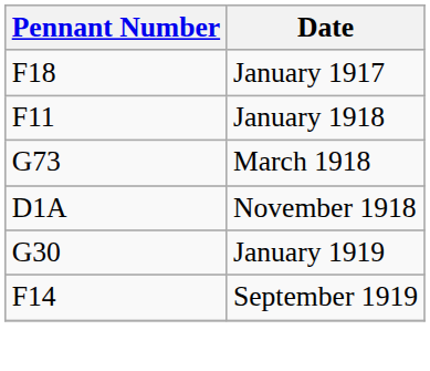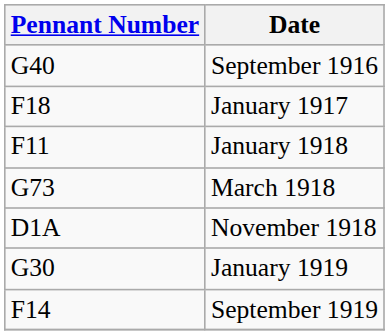 <table class="wikitable" style="text-align:left">
 <tr>
 <th><a href='#'>Pennant Number</a></th>
 <th>Date</th>
+</tr>
+<tr>
+<td>G40</td>
+<td>September 1916</td>
 </tr>
 <tr>
 <td>F18</td>
 <td>January 1917</td>
 </tr>
 <tr>
 <td>F11</td>
 <td>January 1918</td>
 </tr>
 <tr>
 <td>G73</td>
 <td>March 1918</td>
 </tr>
 <tr>
 <td>D1A</td>
 <td>November 1918</td>
 </tr>
 <tr>
 <td>G30</td>
 <td>January 1919</td>
 </tr>
 <tr>
 <td>F14</td>
 <td>September 1919</td>
 </tr>
 <tr>
 </tr>
 </table>
